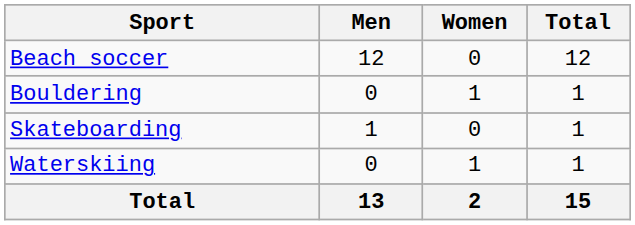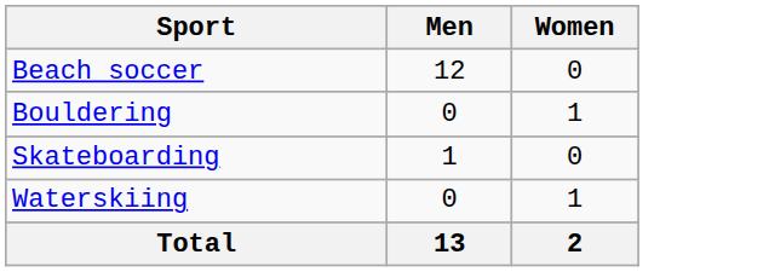 <table class="wikitable sortable" style="text-align:center;">
 <tr>
 <th width=180>Sport</th>
 <th width=55>Men</th>
 <th width=55>Women</th>
-<th width=55>Total</th>
 </tr>
 <tr>
 <td align=left> <a href='#'>Beach soccer</a></td>
 <td>12</td>
 <td>0</td>
-<td>12</td>
 </tr>
 <tr>
 <td align=left> <a href='#'>Bouldering</a></td>
 <td>0</td>
-<td>1</td>
 <td>1</td>
 </tr>
 <tr>
 <td align=left> <a href='#'>Skateboarding</a></td>
 <td>1</td>
 <td>0</td>
-<td>1</td>
 </tr>
 <tr>
 <td align=left> <a href='#'>Waterskiing</a></td>
 <td>0</td>
-<td>1</td>
 <td>1</td>
 </tr>
 <tr>
 <th>Total</th>
 <th>13</th>
 <th>2</th>
-<th>15</th>
 </tr>
 </table>
